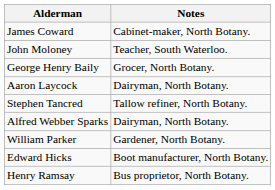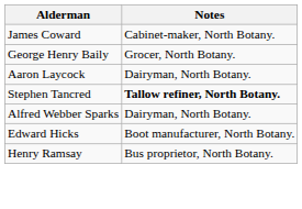 <table class="wikitable">
 <tr>
 <th>Alderman</th>
 <th>Notes</th>
 </tr>
 <tr>
 <td>James Coward</td>
 <td>Cabinet-maker, North Botany.</td>
-</tr>
-<tr>
-<td>John Moloney</td>
-<td>Teacher, South Waterloo.</td>
 </tr>
 <tr>
 <td>George Henry Baily</td>
 <td>Grocer, North Botany.</td>
 </tr>
 <tr>
 <td>Aaron Laycock</td>
 <td>Dairyman, North Botany.</td>
 </tr>
 <tr>
 <td>Stephen Tancred</td>
-<td>Tallow refiner, North Botany.</td>
+<td><strong>Tallow refiner, North Botany.</strong></td>
 </tr>
 <tr>
 <td>Alfred Webber Sparks</td>
 <td>Dairyman, North Botany.</td>
-</tr>
-<tr>
-<td>William Parker</td>
-<td>Gardener, North Botany.</td>
 </tr>
 <tr>
 <td>Edward Hicks</td>
 <td>Boot manufacturer, North Botany.</td>
 </tr>
 <tr>
 <td>Henry Ramsay</td>
 <td>Bus proprietor, North Botany.</td>
 </tr>
 </table>
